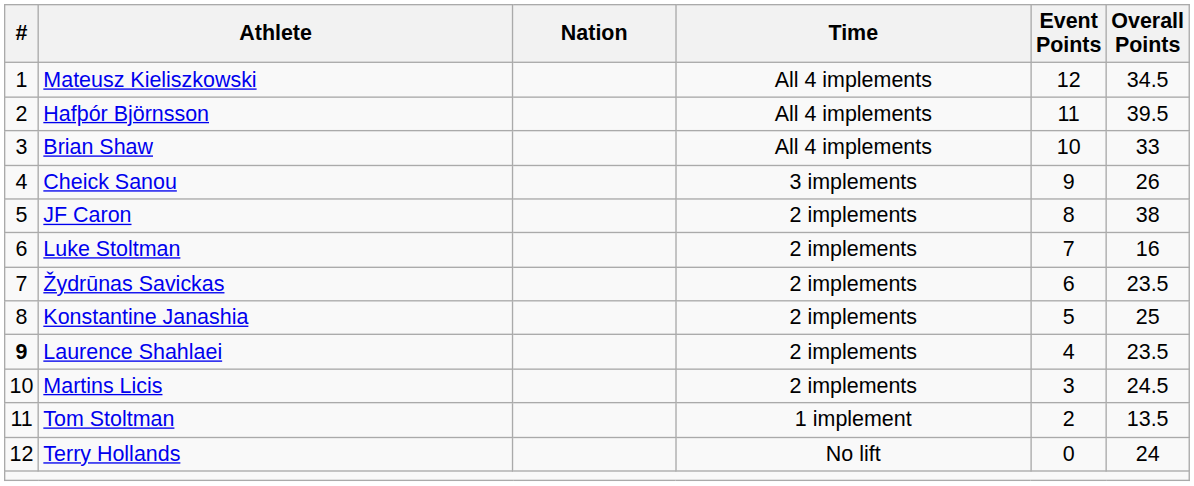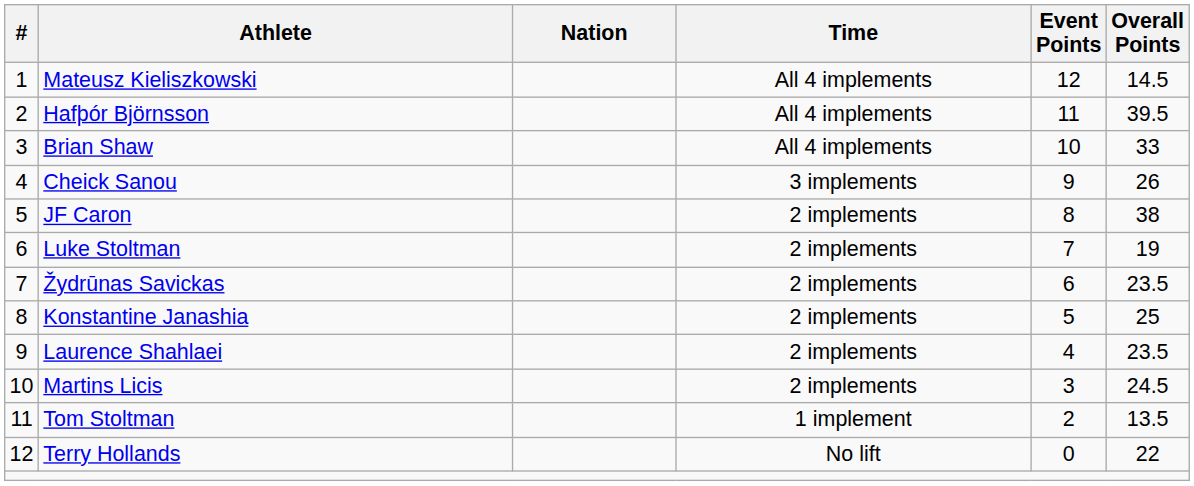 <table class="wikitable sortable" style="text-align:center;width: 70%;">
 <tr>
 <th scope="col" style="width: 10px;">#</th>
 <th scope="col">Athlete</th>
 <th scope="col">Nation</th>
 <th scope="col">Time</th>
 <th scope="col" style="width: 10px;">Event Points</th>
 <th scope="col" style="width: 10px;">Overall Points</th>
 </tr>
 <tr>
 <td>1</td>
 <td align=left><a href='#'>Mateusz Kieliszkowski</a></td>
 <td align=left></td>
 <td>All 4 implements</td>
 <td>12</td>
-<td>34.5</td>
+<td>14.5</td>
 </tr>
 <tr>
 <td>2</td>
 <td align=left><a href='#'>Hafþór Björnsson</a></td>
 <td align=left></td>
 <td>All 4 implements</td>
 <td>11</td>
 <td>39.5</td>
 </tr>
 <tr>
 <td>3</td>
 <td align=left><a href='#'>Brian Shaw</a></td>
 <td align=left></td>
 <td>All 4 implements</td>
 <td>10</td>
 <td>33</td>
 </tr>
 <tr>
 <td>4</td>
 <td align=left><a href='#'>Cheick Sanou</a></td>
 <td align=left></td>
 <td>3 implements</td>
 <td>9</td>
 <td>26</td>
 </tr>
 <tr>
 <td>5</td>
 <td align=left><a href='#'>JF Caron</a></td>
 <td align=left></td>
 <td>2 implements</td>
 <td>8</td>
 <td>38</td>
 </tr>
 <tr>
 <td>6</td>
 <td align=left><a href='#'>Luke Stoltman</a></td>
 <td align=left></td>
 <td>2 implements</td>
 <td>7</td>
-<td>16</td>
+<td>19</td>
 </tr>
 <tr>
 <td>7</td>
 <td align=left><a href='#'>Žydrūnas Savickas</a></td>
 <td align=left></td>
 <td>2 implements</td>
 <td>6</td>
 <td>23.5</td>
 </tr>
 <tr>
 <td>8</td>
 <td align=left><a href='#'>Konstantine Janashia</a></td>
 <td align=left></td>
 <td>2 implements</td>
 <td>5</td>
 <td>25</td>
 </tr>
 <tr>
-<td><strong>9</strong></td>
+<td>9</td>
 <td align=left><a href='#'>Laurence Shahlaei</a></td>
 <td align=left></td>
 <td>2 implements</td>
 <td>4</td>
 <td>23.5</td>
 </tr>
 <tr>
 <td>10</td>
 <td align=left><a href='#'>Martins Licis</a></td>
 <td align=left></td>
 <td>2 implements</td>
 <td>3</td>
 <td>24.5</td>
 </tr>
 <tr>
 <td>11</td>
 <td align=left><a href='#'>Tom Stoltman</a></td>
 <td align=left></td>
 <td>1 implement</td>
 <td>2</td>
 <td>13.5</td>
 </tr>
 <tr>
 <td>12</td>
 <td align=left><a href='#'>Terry Hollands</a></td>
 <td align=left></td>
 <td>No lift</td>
 <td>0</td>
-<td>24</td>
+<td>22</td>
 </tr>
 <tr class="sortbottom">
 <td colspan="6"></td>
 </tr>
 </table>
